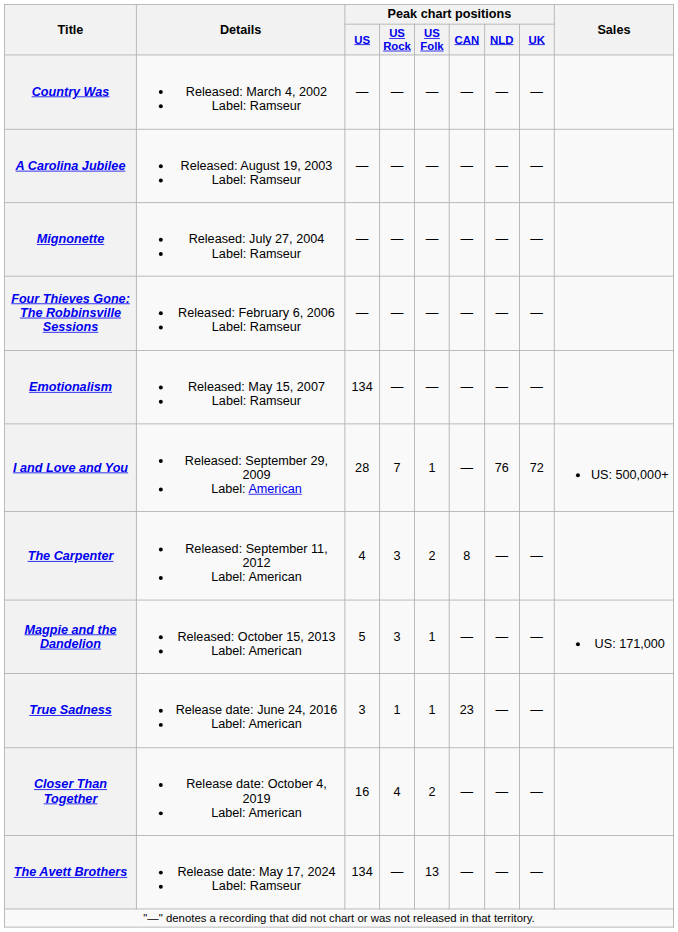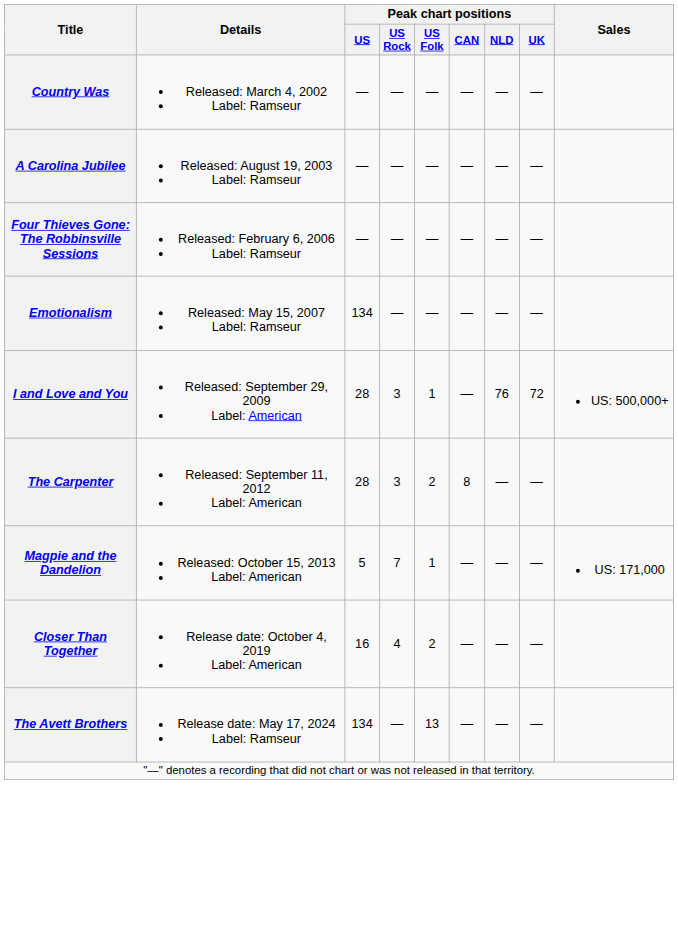 <table class="wikitable plainrowheaders" style="text-align:center;">
 <tr>
 <th rowspan="2" style="width:10em;">Title</th>
 <th rowspan="2" style="width:16em;">Details</th>
 <th colspan="6">Peak chart positions</th>
 <th rowspan="2" style="width:9em;">Sales</th>
 </tr>
 <tr>
 <th style="width:2.6em; font-size:90%;"><a href='#'>US</a><br></th>
 <th style="width:2.6em; font-size:90%;"><a href='#'>US<br>Rock</a><br></th>
 <th style="width:2.6em; font-size:90%;"><a href='#'>US<br>Folk</a><br></th>
 <th style="width:2.6em; font-size:90%;"><a href='#'>CAN</a><br></th>
 <th style="width:2.6em; font-size:90%;"><a href='#'>NLD</a> <br></th>
 <th style="width:2.6em; font-size:90%;"><a href='#'>UK</a><br></th>
 </tr>
 <tr>
 <th scope="row"><em><a href='#'>Country Was</a></em></th>
 <td><br><ul><li>Released: March 4, 2002</li><li>Label: Ramseur</li></ul></td>
 <td>—</td>
 <td>—</td>
 <td>—</td>
 <td>—</td>
 <td>—</td>
 <td>—</td>
 <td></td>
 </tr>
 <tr>
 <th scope="row"><em><a href='#'>A Carolina Jubilee</a></em></th>
 <td><br><ul><li>Released: August 19, 2003</li><li>Label: Ramseur</li></ul></td>
 <td>—</td>
 <td>—</td>
 <td>—</td>
 <td>—</td>
 <td>—</td>
 <td>—</td>
 <td></td>
 </tr>
 <tr>
-<th scope="row"><em><a href='#'>Mignonette</a></em></th>
-<td><br><ul><li>Released: July 27, 2004</li><li>Label: Ramseur</li></ul></td>
-<td>—</td>
-<td>—</td>
-<td>—</td>
-<td>—</td>
-<td>—</td>
-<td>—</td>
-<td></td>
-</tr>
-<tr>
 <th scope="row"><em><a href='#'>Four Thieves Gone: The Robbinsville Sessions</a></em></th>
 <td><br><ul><li>Released: February 6, 2006</li><li>Label: Ramseur</li></ul></td>
 <td>—</td>
 <td>—</td>
 <td>—</td>
 <td>—</td>
 <td>—</td>
 <td>—</td>
 <td></td>
 </tr>
 <tr>
 <th scope="row"><em><a href='#'>Emotionalism</a></em></th>
 <td><br><ul><li>Released: May 15, 2007</li><li>Label: Ramseur</li></ul></td>
 <td>134</td>
 <td>—</td>
 <td>—</td>
 <td>—</td>
 <td>—</td>
 <td>—</td>
 <td></td>
 </tr>
 <tr>
 <th scope="row"><em><a href='#'>I and Love and You</a></em></th>
 <td><br><ul><li>Released: September 29, 2009</li><li>Label: <a href='#'>American</a></li></ul></td>
 <td>28</td>
-<td>7</td>
+<td>3</td>
 <td>1</td>
 <td>—</td>
 <td>76</td>
 <td>72</td>
 <td><br><ul><li>US: 500,000+</li></ul></td>
 </tr>
 <tr>
 <th scope="row"><em><a href='#'>The Carpenter</a></em></th>
 <td><br><ul><li>Released: September 11, 2012</li><li>Label: American</li></ul></td>
-<td>4</td>
+<td>28</td>
 <td>3</td>
 <td>2</td>
 <td>8</td>
 <td>—</td>
 <td>—</td>
 <td></td>
 </tr>
 <tr>
 <th scope="row"><em><a href='#'>Magpie and the Dandelion</a></em></th>
 <td><br><ul><li>Released: October 15, 2013</li><li>Label: American</li></ul></td>
 <td>5</td>
-<td>3</td>
+<td>7</td>
 <td>1</td>
 <td>—</td>
 <td>—</td>
 <td>—</td>
 <td><br><ul><li>US: 171,000</li></ul></td>
-</tr>
-<tr>
-<th scope="row"><em><a href='#'>True Sadness</a></em></th>
-<td><br><ul><li>Release date: June 24, 2016</li><li>Label: American</li></ul></td>
-<td>3</td>
-<td>1</td>
-<td>1</td>
-<td>23</td>
-<td>—</td>
-<td>—</td>
-<td></td>
 </tr>
 <tr>
 <th scope="row"><em><a href='#'>Closer Than Together</a></em></th>
 <td><br><ul><li>Release date: October 4, 2019</li><li>Label: American</li></ul></td>
 <td>16</td>
 <td>4</td>
 <td>2</td>
 <td>—</td>
 <td>—</td>
 <td>—</td>
 <td></td>
 </tr>
 <tr>
 <th scope="row"><em><a href='#'>The Avett Brothers</a></em></th>
 <td><br><ul><li>Release date: May 17, 2024</li><li>Label: Ramseur</li></ul></td>
 <td>134</td>
 <td>—</td>
 <td>13</td>
 <td>—</td>
 <td>—</td>
 <td>—</td>
 <td></td>
 </tr>
 <tr>
 <td colspan="9" style="font-size:90%">"—" denotes a recording that did not chart or was not released in that territory.</td>
 </tr>
 </table>
